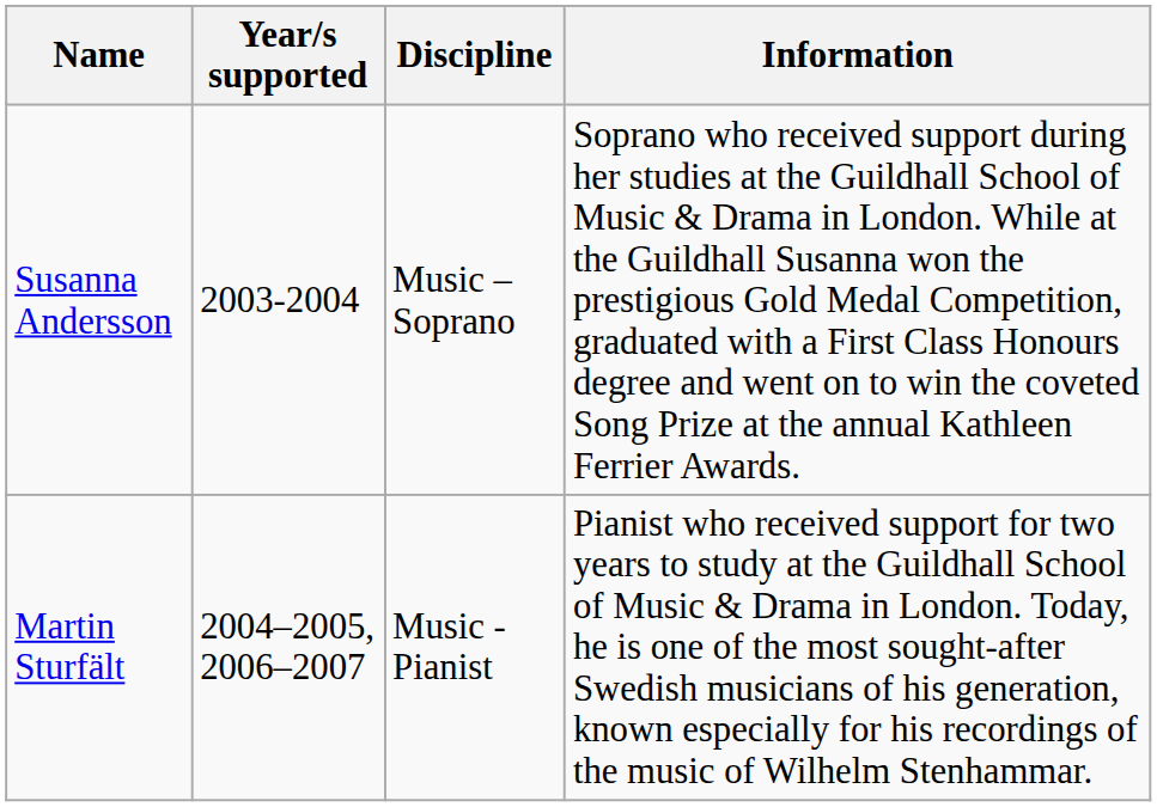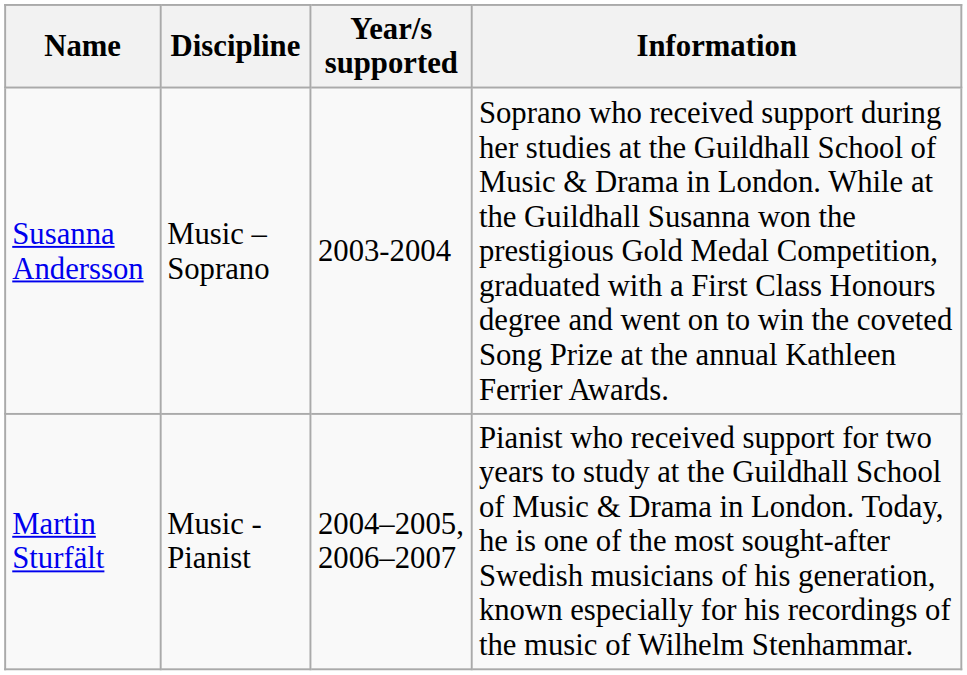 <table class="wikitable sortable" style="width: 80%; height: 300px; padding: 10px; margin: 10px;">
 <tr>
 <th>Name</th>
+<th>Discipline</th>
 <th>Year/s supported</th>
-<th>Discipline</th>
 <th>Information</th>
 </tr>
 <tr>
 <td><a href='#'>Susanna Andersson</a></td>
+<td>Music – Soprano</td>
 <td>2003-2004</td>
-<td>Music – Soprano</td>
 <td>Soprano who received support during her studies at the Guildhall School of Music & Drama in London. While at the Guildhall Susanna won the prestigious Gold Medal Competition, graduated with a First Class Honours degree and went on to win the coveted Song Prize at the annual Kathleen Ferrier Awards.</td>
 </tr>
 <tr>
 <td><a href='#'>Martin Sturfält</a></td>
+<td>Music - Pianist</td>
 <td>2004–2005, 2006–2007</td>
-<td>Music - Pianist</td>
 <td>Pianist who received support for two years to study at the Guildhall School of Music & Drama in London. Today, he is one of the most sought-after Swedish musicians of his generation, known especially for his recordings of the music of Wilhelm Stenhammar.</td>
 </tr>
 </table>
